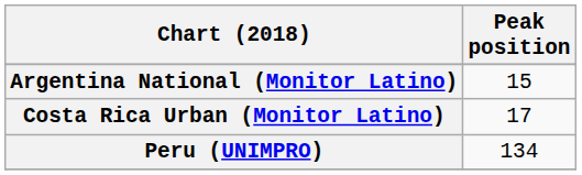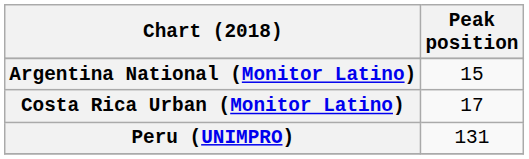 <table class="wikitable sortable plainrowheaders" style="text-align:center">
 <tr>
 <th scope="col">Chart (2018)</th>
 <th scope="col">Peak<br>position</th>
 </tr>
 <tr>
 </tr>
 <tr>
 <th scope="row">Argentina National (<a href='#'>Monitor Latino</a>)</th>
 <td>15</td>
 </tr>
 <tr>
 <th scope="row">Costa Rica Urban (<a href='#'>Monitor Latino</a>)</th>
 <td>17</td>
 </tr>
 <tr>
 <th scope="row">Peru (<a href='#'>UNIMPRO</a>)</th>
-<td>134</td>
+<td>131</td>
 </tr>
 <tr>
 </tr>
 </table>
